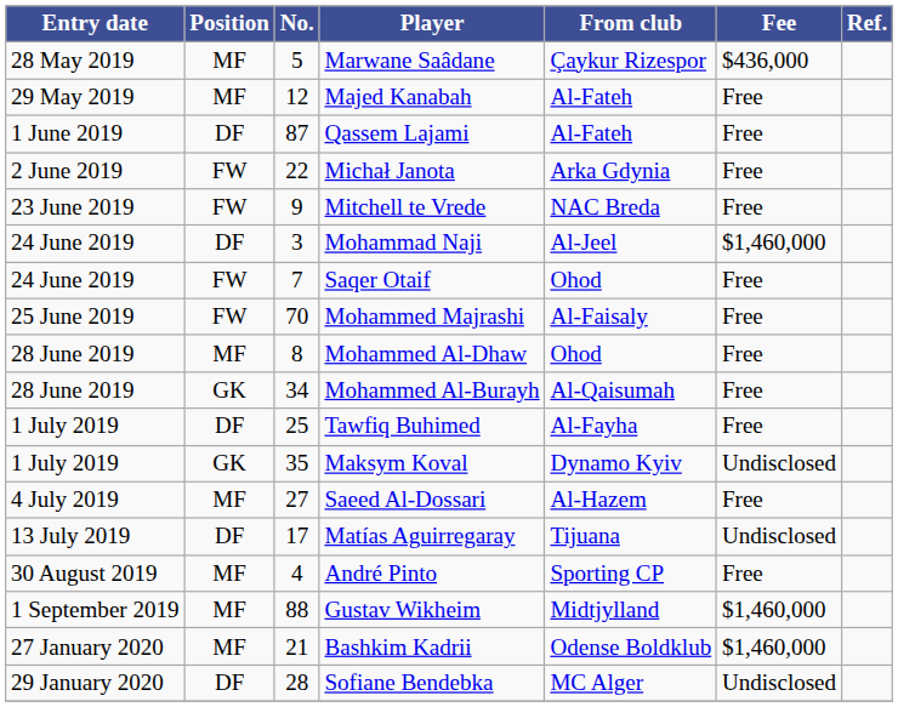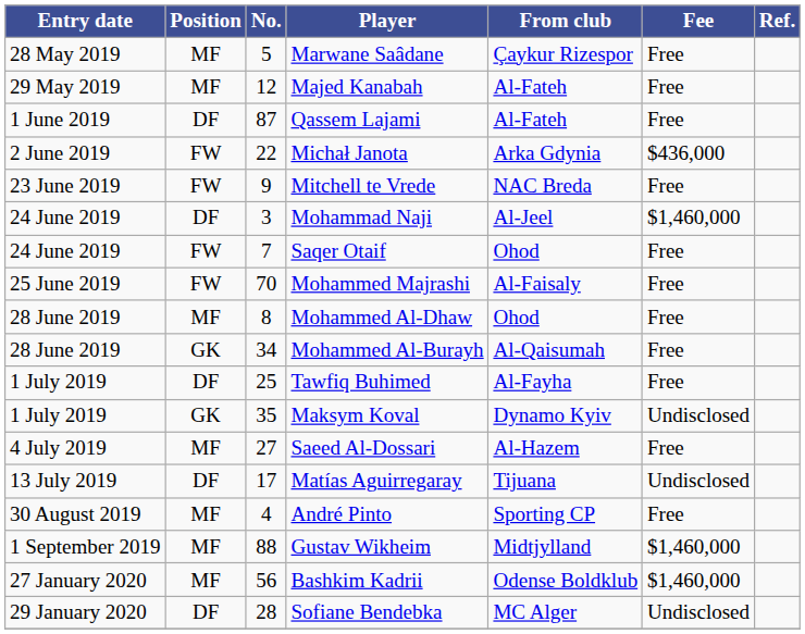 <table class="wikitable sortable">
 <tr>
 <th style="background:#3D4E94; color:#FFFFFF;"><strong>Entry date</strong></th>
 <th style="background:#3D4E94; color:#FFFFFF;"><strong>Position</strong></th>
 <th style="background:#3D4E94; color:#FFFFFF;"><strong>No.</strong></th>
 <th style="background:#3D4E94; color:#FFFFFF;"><strong>Player</strong></th>
 <th style="background:#3D4E94; color:#FFFFFF;"><strong>From club</strong></th>
 <th style="background:#3D4E94; color:#FFFFFF;"><strong>Fee</strong></th>
 <th style="background:#3D4E94; color:#FFFFFF;"><strong>Ref.</strong></th>
 </tr>
 <tr>
 <td>28 May 2019</td>
 <td style="text-align:center;">MF</td>
 <td style="text-align:center;">5</td>
 <td style="text-align:left;"> <a href='#'>Marwane Saâdane</a></td>
 <td style="text-align:left;"> <a href='#'>Çaykur Rizespor</a></td>
-<td>$436,000</td>
+<td>Free</td>
 <td></td>
 </tr>
 <tr>
 <td>29 May 2019</td>
 <td style="text-align:center;">MF</td>
 <td style="text-align:center;">12</td>
 <td style="text-align:left;"> <a href='#'>Majed Kanabah</a></td>
 <td style="text-align:left;"> <a href='#'>Al-Fateh</a></td>
 <td>Free</td>
 <td></td>
 </tr>
 <tr>
 <td>1 June 2019</td>
 <td style="text-align:center;">DF</td>
 <td style="text-align:center;">87</td>
 <td style="text-align:left;"> <a href='#'>Qassem Lajami</a></td>
 <td style="text-align:left;"> <a href='#'>Al-Fateh</a></td>
 <td>Free</td>
 <td></td>
 </tr>
 <tr>
 <td>2 June 2019</td>
 <td style="text-align:center;">FW</td>
 <td style="text-align:center;">22</td>
 <td style="text-align:left;"> <a href='#'>Michał Janota</a></td>
 <td style="text-align:left;"> <a href='#'>Arka Gdynia</a></td>
-<td>Free</td>
+<td>$436,000</td>
 <td></td>
 </tr>
 <tr>
 <td>23 June 2019</td>
 <td style="text-align:center;">FW</td>
 <td style="text-align:center;">9</td>
 <td style="text-align:left;"> <a href='#'>Mitchell te Vrede</a></td>
 <td style="text-align:left;"> <a href='#'>NAC Breda</a></td>
 <td>Free</td>
 <td></td>
 </tr>
 <tr>
 <td>24 June 2019</td>
 <td style="text-align:center;">DF</td>
 <td style="text-align:center;">3</td>
 <td style="text-align:left;"> <a href='#'>Mohammad Naji</a></td>
 <td style="text-align:left;"> <a href='#'>Al-Jeel</a></td>
 <td>$1,460,000</td>
 <td></td>
 </tr>
 <tr>
 <td>24 June 2019</td>
 <td style="text-align:center;">FW</td>
 <td style="text-align:center;">7</td>
 <td style="text-align:left;"> <a href='#'>Saqer Otaif</a></td>
 <td style="text-align:left;"> <a href='#'>Ohod</a></td>
 <td>Free</td>
 <td></td>
 </tr>
 <tr>
 <td>25 June 2019</td>
 <td style="text-align:center;">FW</td>
 <td style="text-align:center;">70</td>
 <td style="text-align:left;"> <a href='#'>Mohammed Majrashi</a></td>
 <td style="text-align:left;"> <a href='#'>Al-Faisaly</a></td>
 <td>Free</td>
 <td></td>
 </tr>
 <tr>
 <td>28 June 2019</td>
 <td style="text-align:center;">MF</td>
 <td style="text-align:center;">8</td>
 <td style="text-align:left;"> <a href='#'>Mohammed Al-Dhaw</a></td>
 <td style="text-align:left;"> <a href='#'>Ohod</a></td>
 <td>Free</td>
 <td></td>
 </tr>
 <tr>
 <td>28 June 2019</td>
 <td style="text-align:center;">GK</td>
 <td style="text-align:center;">34</td>
 <td style="text-align:left;"> <a href='#'>Mohammed Al-Burayh</a></td>
 <td style="text-align:left;"> <a href='#'>Al-Qaisumah</a></td>
 <td>Free</td>
 <td></td>
 </tr>
 <tr>
 <td>1 July 2019</td>
 <td style="text-align:center;">DF</td>
 <td style="text-align:center;">25</td>
 <td style="text-align:left;"> <a href='#'>Tawfiq Buhimed</a></td>
 <td style="text-align:left;"> <a href='#'>Al-Fayha</a></td>
 <td>Free</td>
 <td></td>
 </tr>
 <tr>
 <td>1 July 2019</td>
 <td style="text-align:center;">GK</td>
 <td style="text-align:center;">35</td>
 <td style="text-align:left;"> <a href='#'>Maksym Koval</a></td>
 <td style="text-align:left;"> <a href='#'>Dynamo Kyiv</a></td>
 <td>Undisclosed</td>
 <td></td>
 </tr>
 <tr>
 <td>4 July 2019</td>
 <td style="text-align:center;">MF</td>
 <td style="text-align:center;">27</td>
 <td style="text-align:left;"> <a href='#'>Saeed Al-Dossari</a></td>
 <td style="text-align:left;"> <a href='#'>Al-Hazem</a></td>
 <td> Free</td>
 <td></td>
 </tr>
 <tr>
 <td>13 July 2019</td>
 <td style="text-align:center;">DF</td>
 <td style="text-align:center;">17</td>
 <td style="text-align:left;"> <a href='#'>Matías Aguirregaray</a></td>
 <td style="text-align:left;"> <a href='#'>Tijuana</a></td>
 <td>Undisclosed</td>
 <td></td>
 </tr>
 <tr>
 <td>30 August 2019</td>
 <td style="text-align:center;">MF</td>
 <td style="text-align:center;">4</td>
 <td style="text-align:left;"> <a href='#'>André Pinto</a></td>
 <td style="text-align:left;"> <a href='#'>Sporting CP</a></td>
 <td>Free</td>
 <td></td>
 </tr>
 <tr>
 <td>1 September 2019</td>
 <td style="text-align:center;">MF</td>
 <td style="text-align:center;">88</td>
 <td style="text-align:left;"> <a href='#'>Gustav Wikheim</a></td>
 <td style="text-align:left;"> <a href='#'>Midtjylland</a></td>
 <td>$1,460,000</td>
 <td></td>
 </tr>
 <tr>
 <td>27 January 2020</td>
 <td style="text-align:center;">MF</td>
-<td style="text-align:center;">21</td>
+<td style="text-align:center;">56</td>
 <td style="text-align:left;"> <a href='#'>Bashkim Kadrii</a></td>
 <td style="text-align:left;"> <a href='#'>Odense Boldklub</a></td>
 <td>$1,460,000</td>
 <td></td>
 </tr>
 <tr>
 <td>29 January 2020</td>
 <td style="text-align:center;">DF</td>
 <td style="text-align:center;">28</td>
 <td style="text-align:left;"> <a href='#'>Sofiane Bendebka</a></td>
 <td style="text-align:left;"> <a href='#'>MC Alger</a></td>
 <td>Undisclosed</td>
 <td></td>
 </tr>
 <tr>
 </tr>
 </table>
